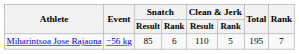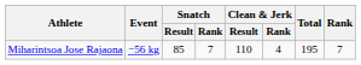 <table class="wikitable" style="font-size:90%">
 <tr>
 <th rowspan="2">Athlete</th>
 <th rowspan="2">Event</th>
 <th colspan="2">Snatch</th>
 <th colspan="2">Clean & Jerk</th>
 <th rowspan="2">Total</th>
 <th rowspan="2">Rank</th>
 </tr>
 <tr style="font-size:95%">
 <th>Result</th>
 <th>Rank</th>
 <th>Result</th>
 <th>Rank</th>
 </tr>
 <tr align=center>
 <td align=left><a href='#'>Miharintsoa Jose Rajaona</a></td>
 <td align=left><a href='#'>−56 kg</a></td>
 <td>85</td>
-<td>6</td>
+<td>7</td>
 <td>110</td>
-<td>5</td>
+<td>4</td>
 <td>195</td>
 <td>7</td>
 </tr>
 </table>
